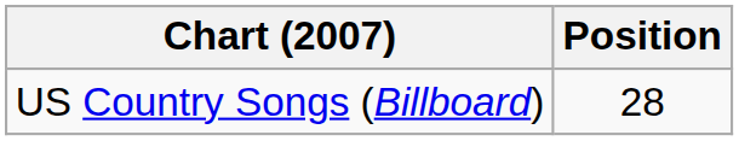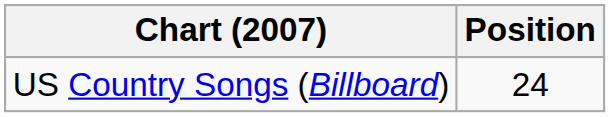 <table class="wikitable sortable">
 <tr>
 <th scope="col">Chart (2007)</th>
 <th scope="col">Position</th>
 </tr>
 <tr>
 <td>US <a href='#'>Country Songs</a> (<em><a href='#'>Billboard</a></em>)</td>
-<td align="center">28</td>
+<td align="center">24</td>
 </tr>
 </table>
